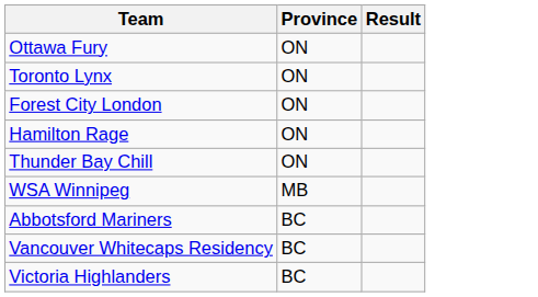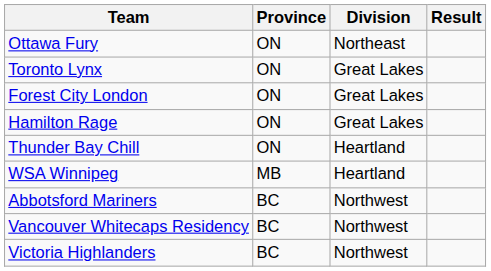 <table class="wikitable sortable">
 <tr>
 <th>Team</th>
 <th>Province</th>
+<th>Division</th>
 <th>Result</th>
 </tr>
 <tr>
 <td><a href='#'>Ottawa Fury</a></td>
 <td>ON</td>
+<td>Northeast</td>
 <td></td>
 </tr>
 <tr>
 <td><a href='#'>Toronto Lynx</a></td>
 <td>ON</td>
+<td>Great Lakes</td>
 <td></td>
 </tr>
 <tr>
 <td><a href='#'>Forest City London</a></td>
 <td>ON</td>
+<td>Great Lakes</td>
 <td></td>
 </tr>
 <tr>
 <td><a href='#'>Hamilton Rage</a></td>
 <td>ON</td>
+<td>Great Lakes</td>
 <td></td>
 </tr>
 <tr>
 <td><a href='#'>Thunder Bay Chill</a></td>
 <td>ON</td>
+<td>Heartland</td>
 <td></td>
 </tr>
 <tr>
 <td><a href='#'>WSA Winnipeg</a></td>
 <td>MB</td>
+<td>Heartland</td>
 <td></td>
 </tr>
 <tr>
 <td><a href='#'>Abbotsford Mariners</a></td>
 <td>BC</td>
+<td>Northwest</td>
 <td></td>
 </tr>
 <tr>
 <td><a href='#'>Vancouver Whitecaps Residency</a></td>
 <td>BC</td>
+<td>Northwest</td>
 <td></td>
 </tr>
 <tr>
 <td><a href='#'>Victoria Highlanders</a></td>
 <td>BC</td>
+<td>Northwest</td>
 <td></td>
 </tr>
 </table>
